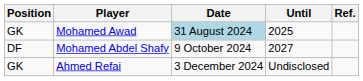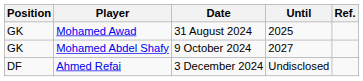 <table class="wikitable">
 <tr>
 <th>Position</th>
 <th>Player</th>
 <th>Date</th>
 <th>Until</th>
 <th>Ref.</th>
 </tr>
 <tr>
 <td>GK</td>
 <td> <a href='#'>Mohamed Awad</a></td>
-<td style="background: lightblue;">31 August 2024</td>
+<td>31 August 2024</td>
 <td>2025</td>
 <td></td>
 </tr>
 <tr>
-<td>DF</td>
+<td>GK</td>
 <td> <a href='#'>Mohamed Abdel Shafy</a></td>
 <td>9 October 2024</td>
 <td>2027</td>
 <td></td>
 </tr>
 <tr>
-<td>GK</td>
+<td>DF</td>
 <td> <a href='#'>Ahmed Refai</a></td>
 <td>3 December 2024</td>
 <td>Undisclosed</td>
 <td></td>
 </tr>
 </table>
